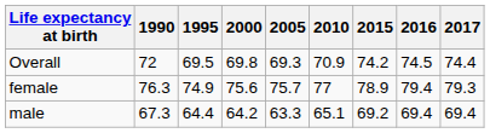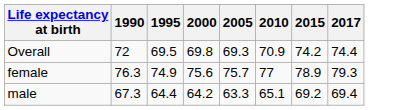 <table class="wikitable">
 <tr>
 <th><a href='#'>Life expectancy</a><br>at birth</th>
 <th>1990</th>
 <th>1995</th>
 <th>2000</th>
 <th>2005</th>
 <th>2010</th>
 <th>2015</th>
-<th>2016</th>
 <th>2017</th>
 </tr>
 <tr>
 <td>Overall</td>
 <td>72</td>
 <td>69.5</td>
 <td>69.8</td>
 <td>69.3</td>
 <td>70.9</td>
 <td>74.2</td>
-<td>74.5</td>
 <td>74.4</td>
 </tr>
 <tr>
 <td>female</td>
 <td>76.3</td>
 <td>74.9</td>
 <td>75.6</td>
 <td>75.7</td>
 <td>77</td>
 <td>78.9</td>
-<td>79.4</td>
 <td>79.3</td>
 </tr>
 <tr>
 <td>male</td>
 <td>67.3</td>
 <td>64.4</td>
 <td>64.2</td>
 <td>63.3</td>
 <td>65.1</td>
 <td>69.2</td>
 <td>69.4</td>
-<td>69.4</td>
 </tr>
 </table>
